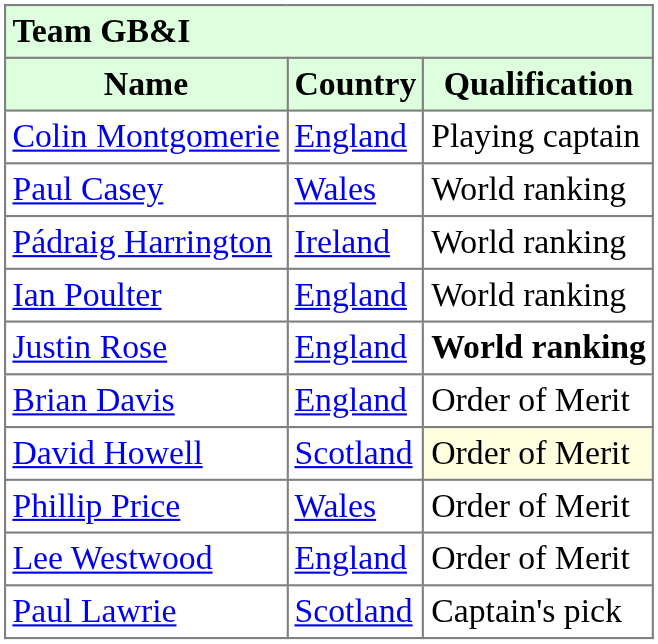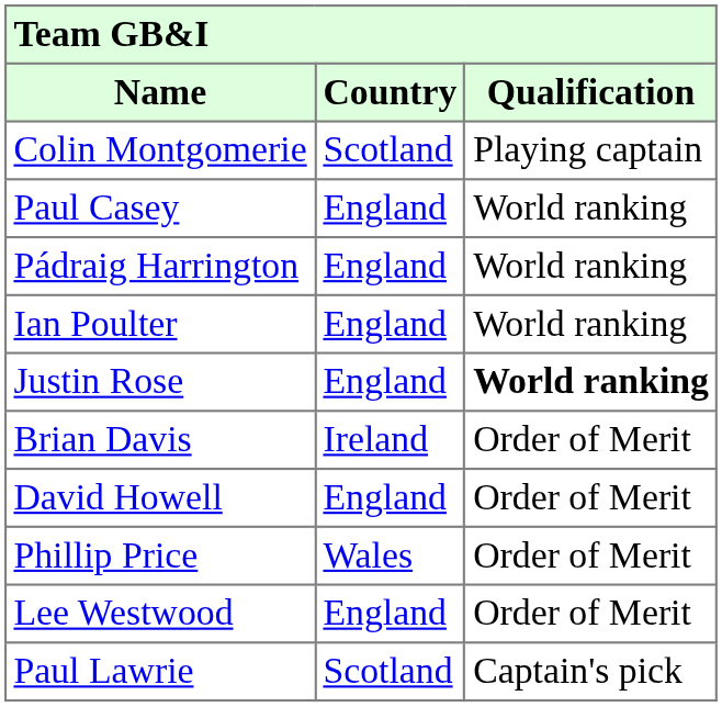 <table border="1" cellpadding="3" style="border-collapse: collapse;">
 <tr style="background:#ddffdd;">
 <td colspan="6">  <strong>Team GB&I</strong></td>
 </tr>
 <tr style="background:#ddffdd;">
 <th>Name</th>
 <th>Country</th>
 <th>Qualification</th>
 </tr>
 <tr>
 <td><a href='#'>Colin Montgomerie</a></td>
-<td><a href='#'>England</a></td>
+<td><a href='#'>Scotland</a></td>
 <td>Playing captain</td>
 </tr>
 <tr>
 <td><a href='#'>Paul Casey</a></td>
-<td><a href='#'>Wales</a></td>
+<td><a href='#'>England</a></td>
 <td>World ranking</td>
 </tr>
 <tr>
 <td><a href='#'>Pádraig Harrington</a></td>
-<td><a href='#'>Ireland</a></td>
+<td><a href='#'>England</a></td>
 <td>World ranking</td>
 </tr>
 <tr>
 <td><a href='#'>Ian Poulter</a></td>
 <td><a href='#'>England</a></td>
 <td>World ranking</td>
 </tr>
 <tr>
 <td><a href='#'>Justin Rose</a></td>
 <td><a href='#'>England</a></td>
 <td><strong>World ranking</strong></td>
 </tr>
 <tr>
 <td><a href='#'>Brian Davis</a></td>
-<td><a href='#'>England</a></td>
+<td><a href='#'>Ireland</a></td>
 <td>Order of Merit</td>
 </tr>
 <tr>
 <td><a href='#'>David Howell</a></td>
-<td><a href='#'>Scotland</a></td>
-<td style="background: lightyellow;">Order of Merit</td>
+<td><a href='#'>England</a></td>
+<td>Order of Merit</td>
 </tr>
 <tr>
 <td><a href='#'>Phillip Price</a></td>
 <td><a href='#'>Wales</a></td>
 <td>Order of Merit</td>
 </tr>
 <tr>
 <td><a href='#'>Lee Westwood</a></td>
 <td><a href='#'>England</a></td>
 <td>Order of Merit</td>
 </tr>
 <tr>
 <td><a href='#'>Paul Lawrie</a></td>
 <td><a href='#'>Scotland</a></td>
 <td>Captain's pick</td>
 </tr>
 </table>
